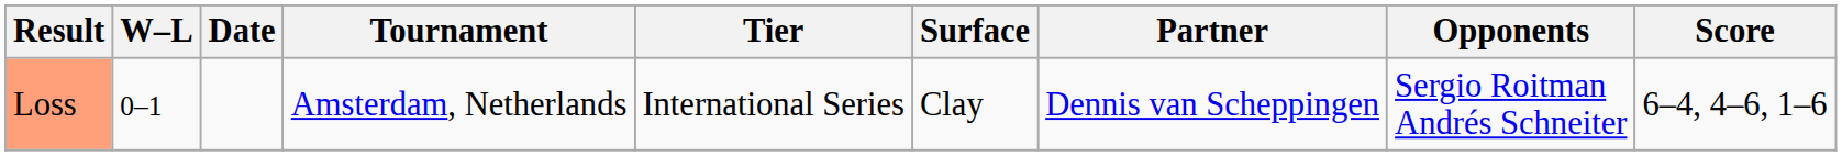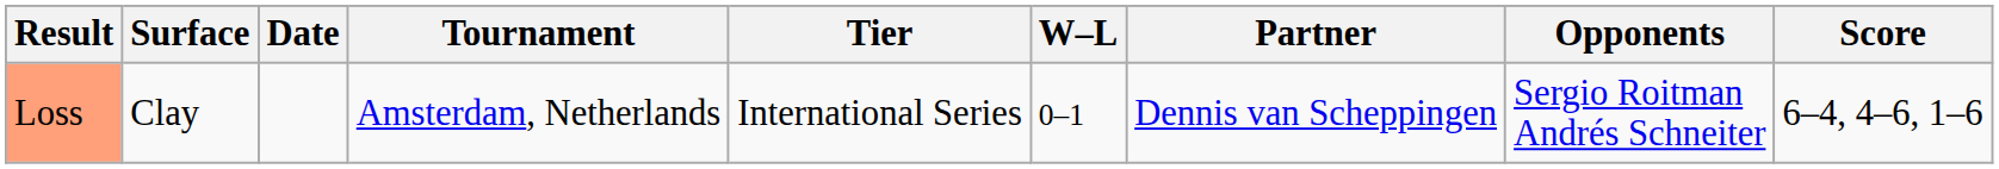 <table class="sortable wikitable">
 <tr>
 <th>Result</th>
-<th class="unsortable">W–L</th>
+<th>Surface</th>
 <th>Date</th>
 <th>Tournament</th>
 <th>Tier</th>
-<th>Surface</th>
+<th class="unsortable">W–L</th>
 <th>Partner</th>
 <th>Opponents</th>
 <th class="unsortable">Score</th>
 </tr>
 <tr>
 <td style="background:#ffa07a;">Loss</td>
-<td><small>0–1</small></td>
+<td>Clay</td>
 <td><a href='#'></a></td>
 <td><a href='#'>Amsterdam</a>, Netherlands</td>
 <td>International Series</td>
-<td>Clay</td>
+<td><small>0–1</small></td>
 <td> <a href='#'>Dennis van Scheppingen</a></td>
 <td> <a href='#'>Sergio Roitman</a> <br>  <a href='#'>Andrés Schneiter</a></td>
 <td>6–4, 4–6, 1–6</td>
 </tr>
 </table>
